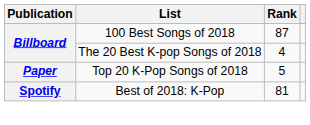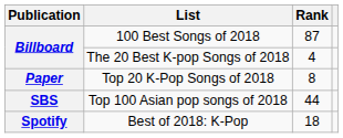 <table class="wikitable sortable plainrowheaders" style="text-align:center">
 <tr>
 <th scope="col">Publication</th>
 <th scope="col">List</th>
 <th scope="col">Rank</th>
 <th scope="col" class="unsortable"></th>
 </tr>
 <tr>
 <th scope="row" rowspan="2"><em><a href='#'>Billboard</a></em></th>
 <td>100 Best Songs of 2018</td>
 <td>87</td>
 <td></td>
 </tr>
 <tr>
 <td>The 20 Best K-pop Songs of 2018</td>
 <td>4</td>
 <td></td>
 </tr>
 <tr>
 <th scope="row"><em><a href='#'>Paper</a></em></th>
 <td>Top 20 K-Pop Songs of 2018</td>
-<td>5</td>
+<td>8</td>
+<td></td>
+</tr>
+<tr>
+<th scope="row"><a href='#'>SBS</a></th>
+<td>Top 100 Asian pop songs of 2018</td>
+<td>44</td>
 <td></td>
 </tr>
 <tr>
 <th scope="row"><a href='#'>Spotify</a></th>
 <td>Best of 2018: K-Pop</td>
-<td>81</td>
+<td>18</td>
 <td></td>
 </tr>
 </table>
